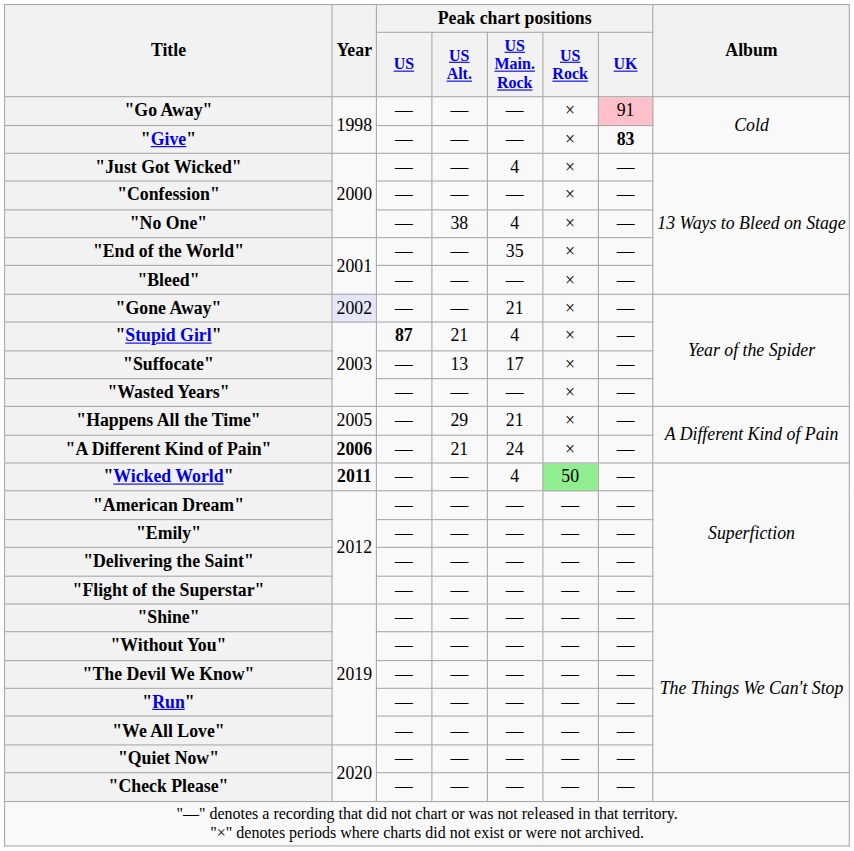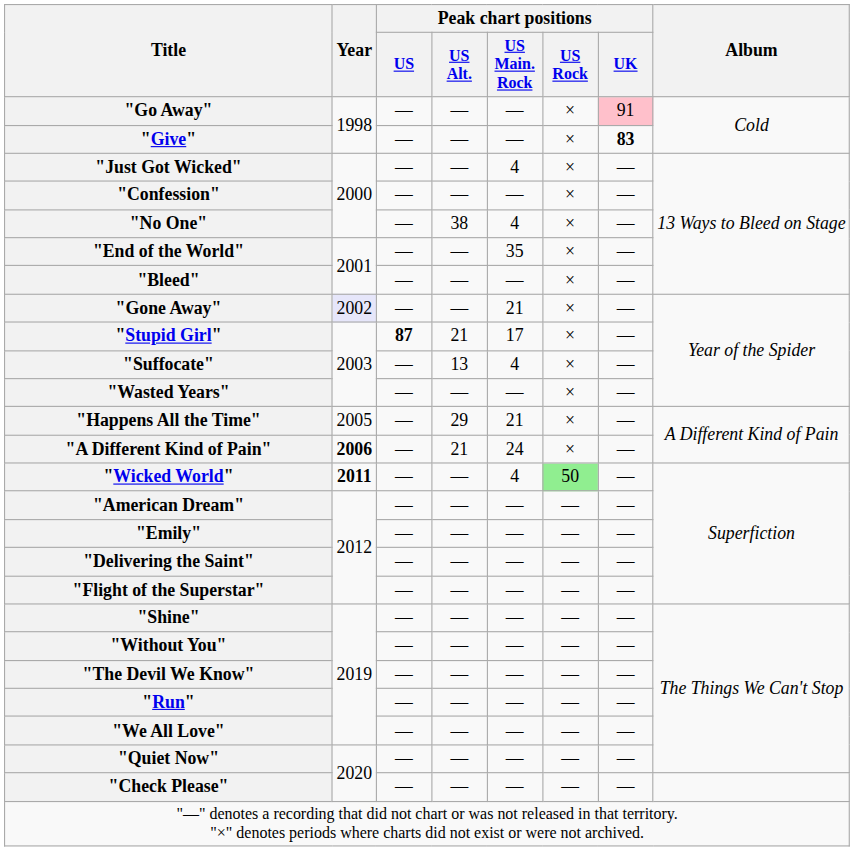 <table class="wikitable plainrowheaders" style="text-align:center;">
 <tr>
 <th scope="col" rowspan="2" style="width:18em;">Title</th>
 <th scope="col" rowspan="2">Year</th>
 <th scope="col" colspan="5">Peak chart positions</th>
 <th scope="col" rowspan="2">Album</th>
 </tr>
 <tr>
 <th scope="col" style="width:3em;font-size:90%;"><a href='#'>US</a><br></th>
 <th scope="col" style="width:3em;font-size:90%;"><a href='#'>US<br>Alt.</a><br></th>
 <th scope="col" style="width:3em;font-size:90%;"><a href='#'>US<br>Main. Rock</a><br></th>
 <th scope="col" style="width:3em;font-size:90%;"><a href='#'>US<br>Rock</a><br></th>
 <th scope="col" style="width:3em;font-size:90%;"><a href='#'>UK</a><br></th>
 </tr>
 <tr>
 <th scope="row">"Go Away"</th>
 <td rowspan="2">1998</td>
 <td>—</td>
 <td>—</td>
 <td>—</td>
 <td>×</td>
 <td style="background: pink;">91</td>
 <td rowspan="2"><em>Cold</em></td>
 </tr>
 <tr>
 <th scope="row">"<a href='#'>Give</a>"</th>
 <td>—</td>
 <td>—</td>
 <td>—</td>
 <td>×</td>
 <td><strong>83</strong></td>
 </tr>
 <tr>
 <th scope="row">"Just Got Wicked"</th>
 <td rowspan="3">2000</td>
 <td>—</td>
 <td>—</td>
 <td>4</td>
 <td>×</td>
 <td>—</td>
 <td rowspan="5"><em>13 Ways to Bleed on Stage</em></td>
 </tr>
 <tr>
 <th scope="row">"Confession"</th>
 <td>—</td>
 <td>—</td>
 <td>—</td>
 <td>×</td>
 <td>—</td>
 </tr>
 <tr>
 <th scope="row">"No One"</th>
 <td>—</td>
 <td>38</td>
 <td>4</td>
 <td>×</td>
 <td>—</td>
 </tr>
 <tr>
 <th scope="row">"End of the World"</th>
 <td rowspan="2">2001</td>
 <td>—</td>
 <td>—</td>
 <td>35</td>
 <td>×</td>
 <td>—</td>
 </tr>
 <tr>
 <th scope="row">"Bleed"</th>
 <td>—</td>
 <td>—</td>
 <td>—</td>
 <td>×</td>
 <td>—</td>
 </tr>
 <tr>
 <th scope="row">"Gone Away"</th>
 <td style="background: lavender;">2002</td>
 <td>—</td>
 <td>—</td>
 <td>21</td>
 <td>×</td>
 <td>—</td>
 <td rowspan="4"><em>Year of the Spider</em></td>
 </tr>
 <tr>
 <th scope="row">"<a href='#'>Stupid Girl</a>"</th>
 <td rowspan="3">2003</td>
 <td><strong>87</strong></td>
 <td>21</td>
-<td>4</td>
+<td>17</td>
 <td>×</td>
 <td>—</td>
 </tr>
 <tr>
 <th scope="row">"Suffocate"</th>
 <td>—</td>
 <td>13</td>
-<td>17</td>
+<td>4</td>
 <td>×</td>
 <td>—</td>
 </tr>
 <tr>
 <th scope="row">"Wasted Years"</th>
 <td>—</td>
 <td>—</td>
 <td>—</td>
 <td>×</td>
 <td>—</td>
 </tr>
 <tr>
 <th scope="row">"Happens All the Time"</th>
 <td rowspan="1">2005</td>
 <td>—</td>
 <td>29</td>
 <td>21</td>
 <td>×</td>
 <td>—</td>
 <td rowspan="2"><em>A Different Kind of Pain</em></td>
 </tr>
 <tr>
 <th scope="row">"A Different Kind of Pain"</th>
 <td rowspan="1"><strong>2006</strong></td>
 <td>—</td>
 <td>21</td>
 <td>24</td>
 <td>×</td>
 <td>—</td>
 </tr>
 <tr>
 <th scope="row">"<a href='#'>Wicked World</a>"</th>
 <td rowspan="1"><strong>2011</strong></td>
 <td>—</td>
 <td>—</td>
 <td>4</td>
 <td style="background: lightgreen;">50</td>
 <td>—</td>
 <td rowspan="5"><em>Superfiction</em></td>
 </tr>
 <tr>
 <th scope="row">"American Dream"</th>
 <td rowspan="4">2012</td>
 <td>—</td>
 <td>—</td>
 <td>—</td>
 <td>—</td>
 <td>—</td>
 </tr>
 <tr>
 <th scope="row">"Emily"</th>
 <td>—</td>
 <td>—</td>
 <td>—</td>
 <td>—</td>
 <td>—</td>
 </tr>
 <tr>
 <th scope="row">"Delivering the Saint"</th>
 <td>—</td>
 <td>—</td>
 <td>—</td>
 <td>—</td>
 <td>—</td>
 </tr>
 <tr>
 <th scope="row">"Flight of the Superstar"</th>
 <td>—</td>
 <td>—</td>
 <td>—</td>
 <td>—</td>
 <td>—</td>
 </tr>
 <tr>
 <th scope="row">"Shine"</th>
 <td rowspan="5">2019</td>
 <td>—</td>
 <td>—</td>
 <td>—</td>
 <td>—</td>
 <td>—</td>
 <td rowspan="6"><em>The Things We Can't Stop</em></td>
 </tr>
 <tr>
 <th scope="row">"Without You"</th>
 <td>—</td>
 <td>—</td>
 <td>—</td>
 <td>—</td>
 <td>—</td>
 </tr>
 <tr>
 <th scope="row">"The Devil We Know"</th>
 <td>—</td>
 <td>—</td>
 <td>—</td>
 <td>—</td>
 <td>—</td>
 </tr>
 <tr>
 <th scope="row">"<a href='#'>Run</a>"</th>
 <td>—</td>
 <td>—</td>
 <td>—</td>
 <td>—</td>
 <td>—</td>
 </tr>
 <tr>
 <th scope="row">"We All Love"</th>
 <td>—</td>
 <td>—</td>
 <td>—</td>
 <td>—</td>
 <td>—</td>
 </tr>
 <tr>
 <th scope="row">"Quiet Now"</th>
 <td rowspan="2">2020</td>
 <td>—</td>
 <td>—</td>
 <td>—</td>
 <td>—</td>
 <td>—</td>
 </tr>
 <tr>
 <th scope="row">"Check Please"</th>
 <td>—</td>
 <td>—</td>
 <td>—</td>
 <td>—</td>
 <td>—</td>
 <td></td>
 </tr>
 <tr>
 <td colspan="8" style="font-size:90%">"—" denotes a recording that did not chart or was not released in that territory.<br>"×" denotes periods where charts did not exist or were not archived.</td>
 </tr>
 </table>
